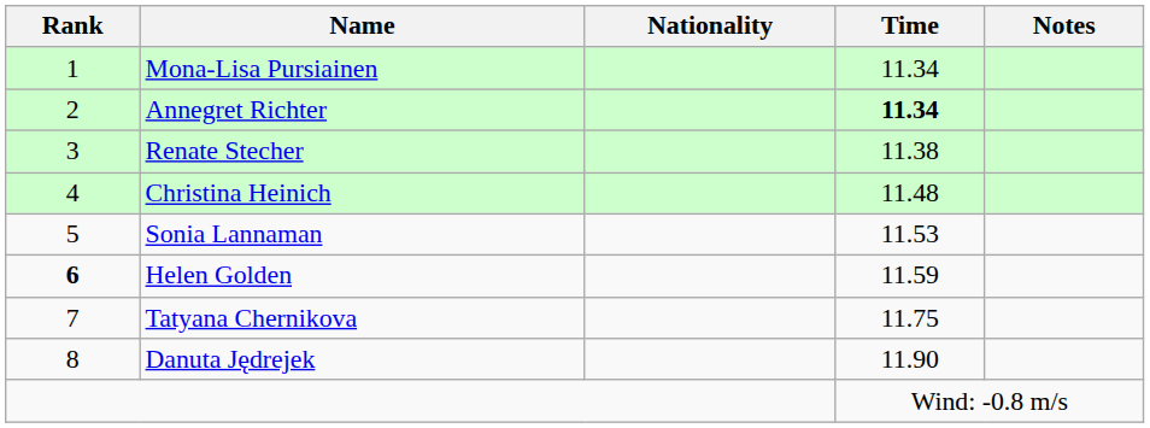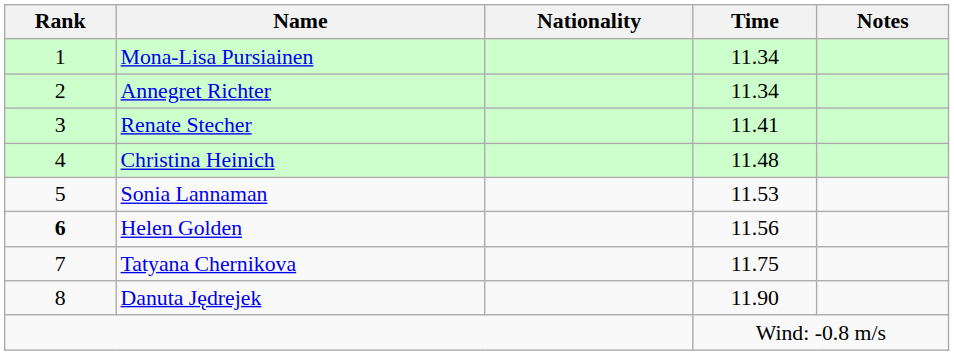 <table class="wikitable sortable" style="text-align:center;width: 55%">
 <tr>
 <th>Rank</th>
 <th>Name</th>
 <th>Nationality</th>
 <th>Time</th>
 <th>Notes</th>
 </tr>
 <tr bgcolor=ccffcc>
 <td>1</td>
 <td align=left><a href='#'>Mona-Lisa Pursiainen</a></td>
 <td align=left></td>
 <td>11.34</td>
 <td></td>
 </tr>
 <tr bgcolor=ccffcc>
 <td>2</td>
 <td align=left><a href='#'>Annegret Richter</a></td>
 <td align=left></td>
-<td><strong>11.34</strong></td>
+<td>11.34</td>
 <td></td>
 </tr>
 <tr bgcolor=ccffcc>
 <td>3</td>
 <td align=left><a href='#'>Renate Stecher</a></td>
 <td align=left></td>
-<td>11.38</td>
+<td>11.41</td>
 <td></td>
 </tr>
 <tr bgcolor=ccffcc>
 <td>4</td>
 <td align=left><a href='#'>Christina Heinich</a></td>
 <td align=left></td>
 <td>11.48</td>
 <td></td>
 </tr>
 <tr>
 <td>5</td>
 <td align=left><a href='#'>Sonia Lannaman</a></td>
 <td align=left></td>
 <td>11.53</td>
 <td></td>
 </tr>
 <tr>
 <td><strong>6</strong></td>
 <td align=left><a href='#'>Helen Golden</a></td>
 <td align=left></td>
-<td>11.59</td>
+<td>11.56</td>
 <td></td>
 </tr>
 <tr>
 <td>7</td>
 <td align=left><a href='#'>Tatyana Chernikova</a></td>
 <td align=left></td>
 <td>11.75</td>
 <td></td>
 </tr>
 <tr>
 <td>8</td>
 <td align=left><a href='#'>Danuta Jędrejek</a></td>
 <td align=left></td>
 <td>11.90</td>
 <td></td>
 </tr>
 <tr>
 <td colspan="3"></td>
 <td colspan="2">Wind: -0.8 m/s</td>
 </tr>
 </table>
